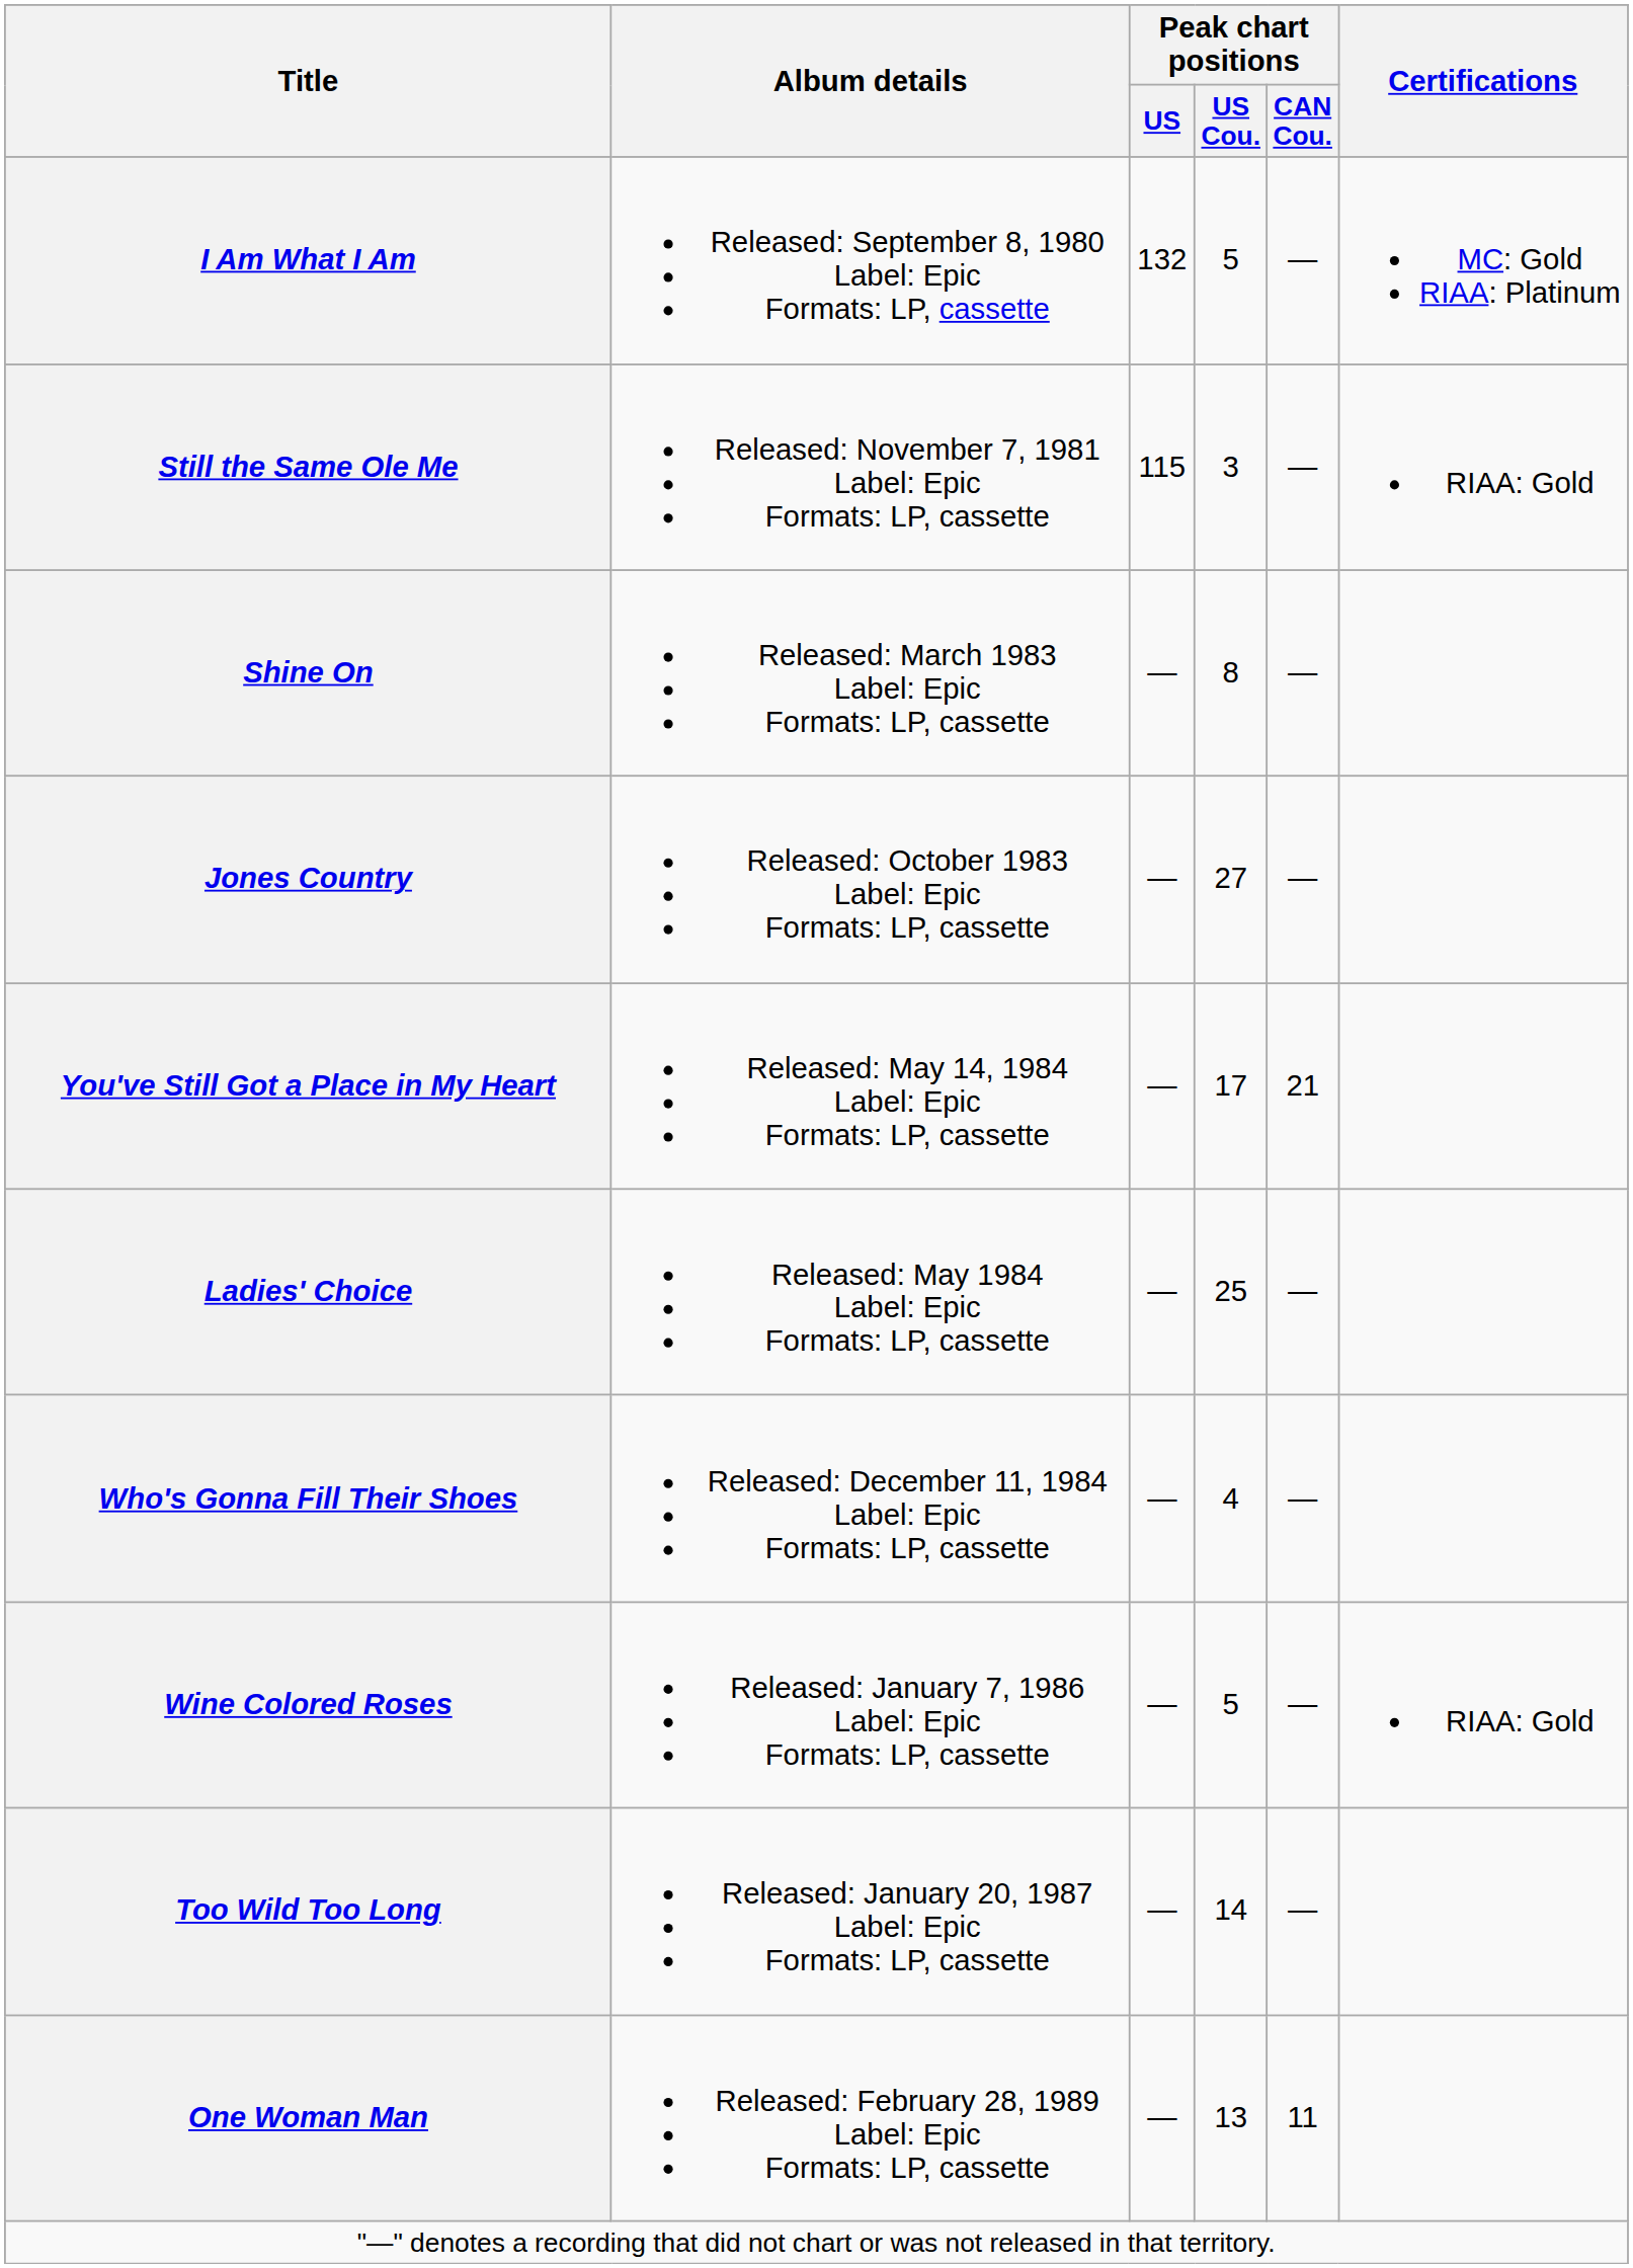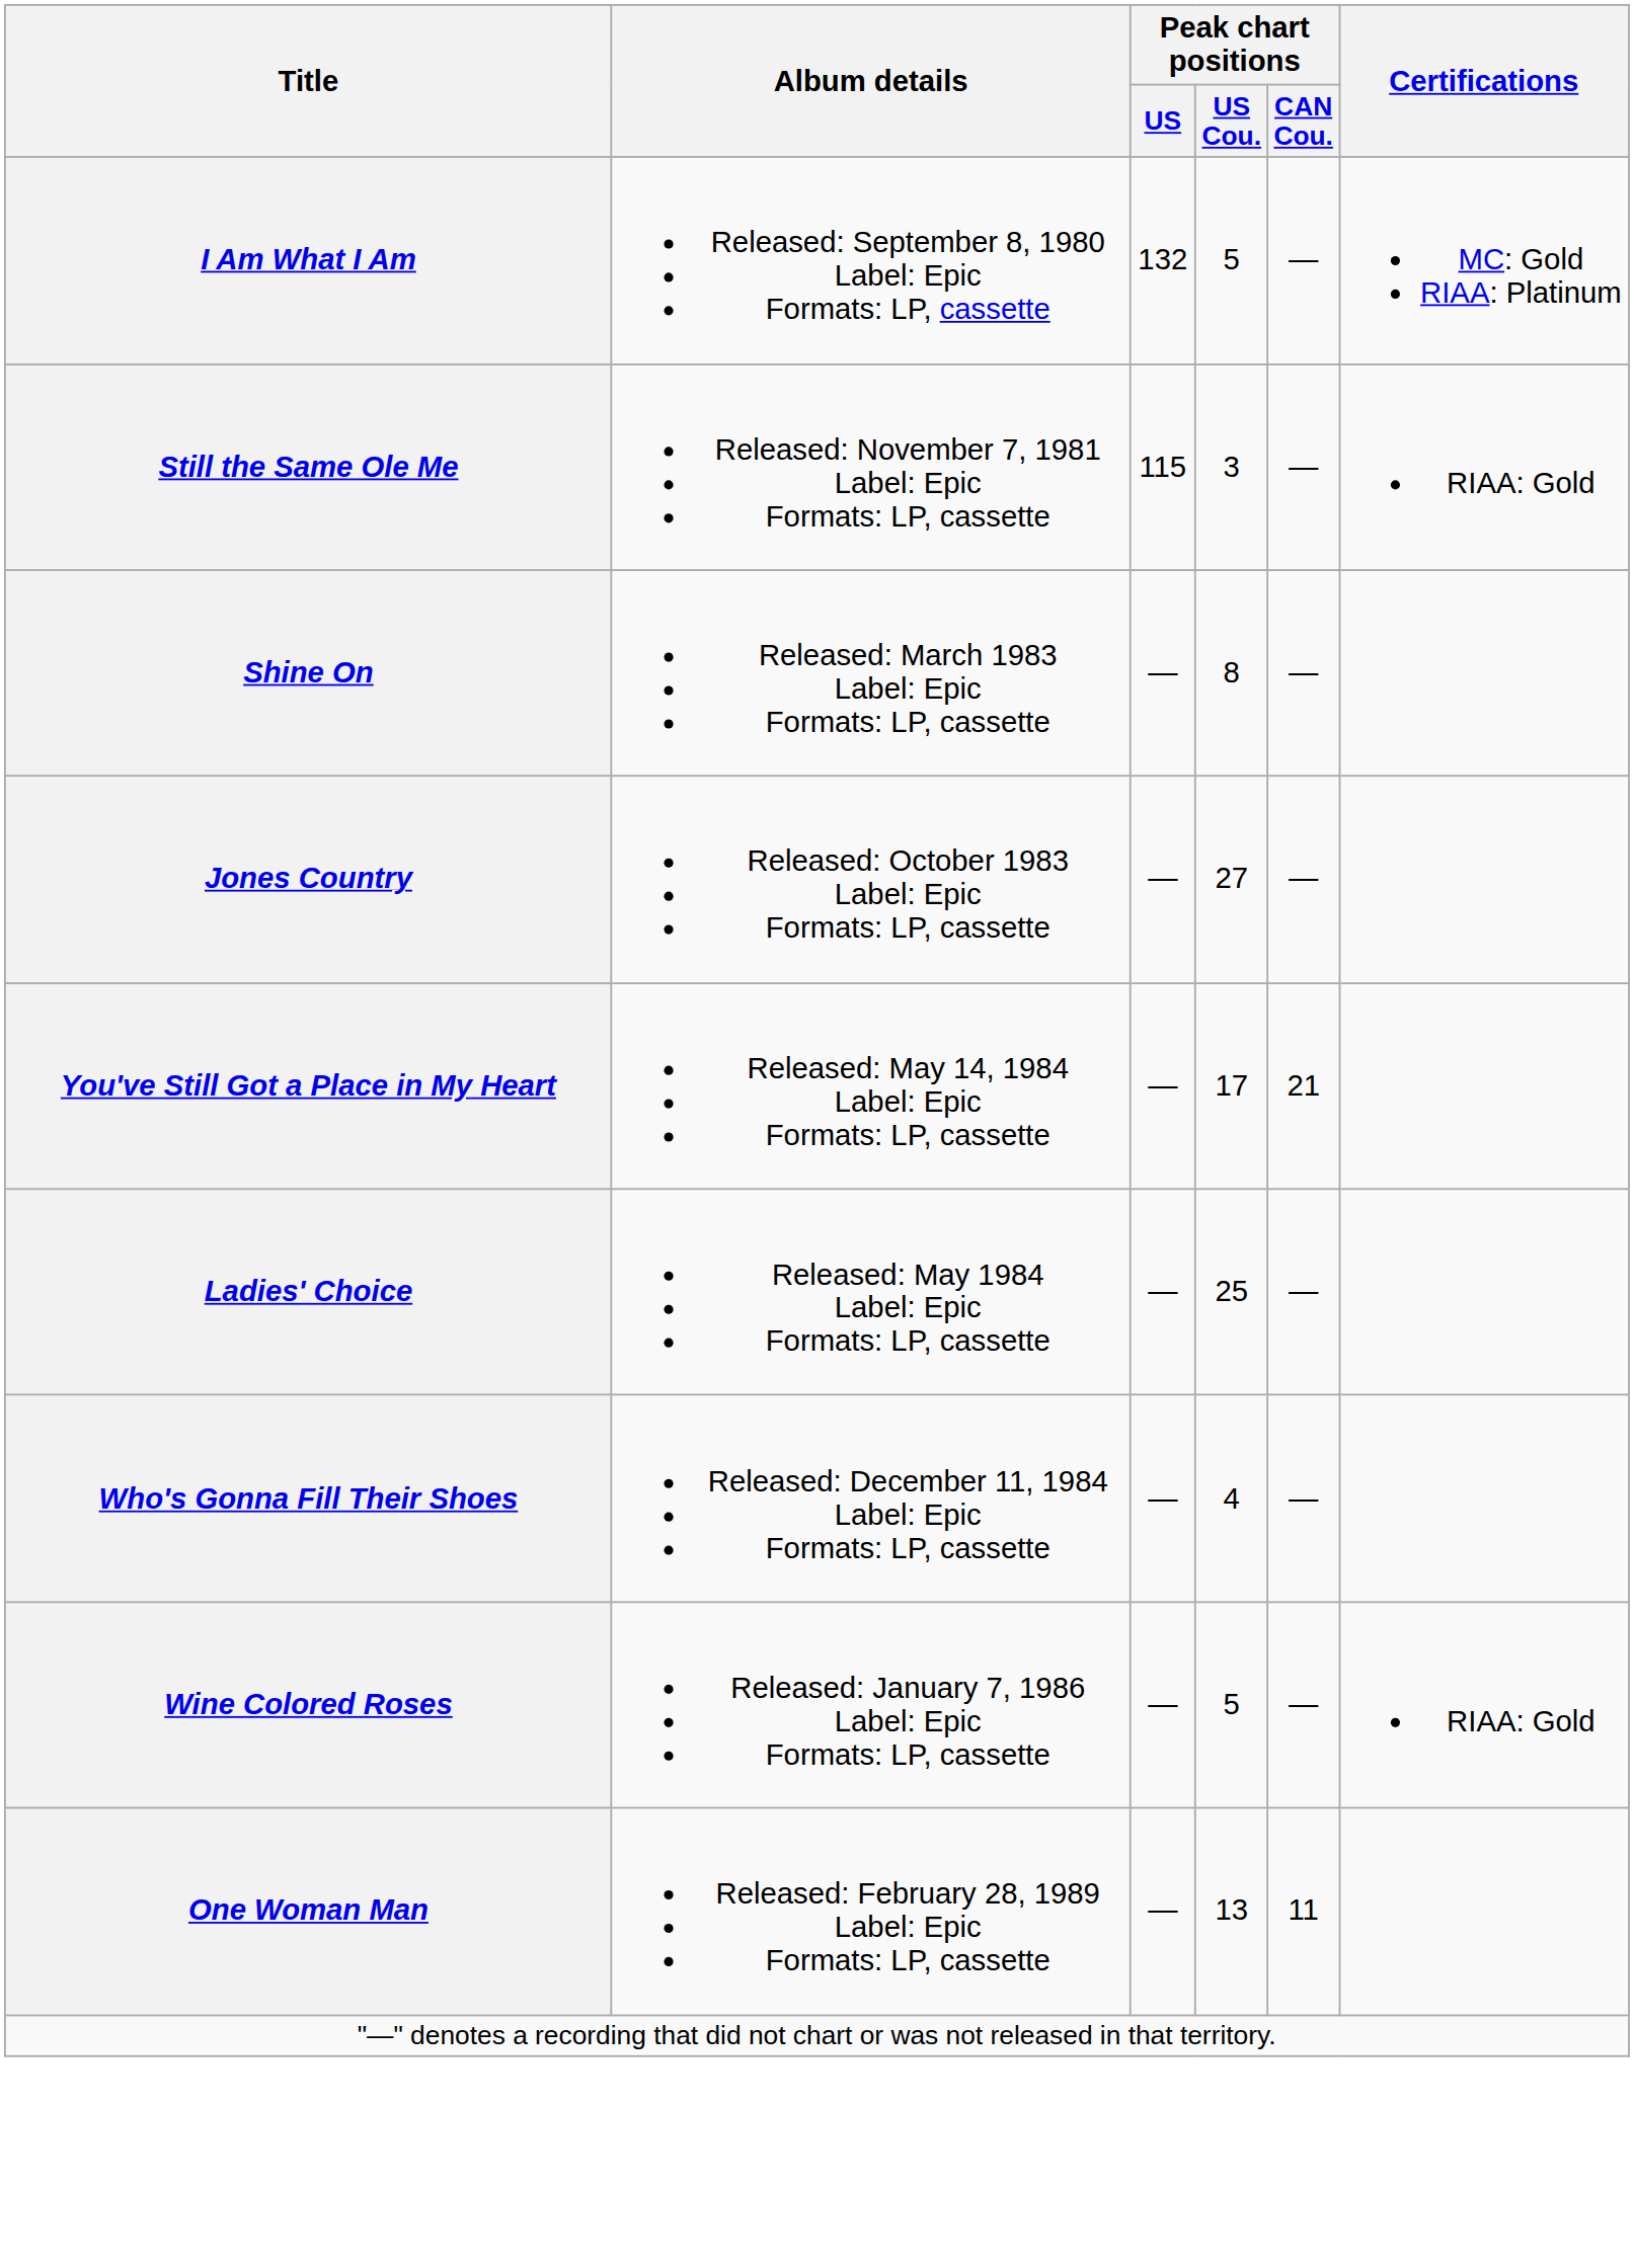 <table class="wikitable plainrowheaders" style="text-align:center;">
 <tr>
 <th scope="col" rowspan="2" style="width:20em;">Title</th>
 <th scope="col" rowspan="2" style="width:17em;">Album details</th>
 <th scope="col" colspan="3">Peak chart<br>positions</th>
 <th scope="col" rowspan="2"><a href='#'>Certifications</a></th>
 </tr>
 <tr>
 <th scope="col" style="width:2em;font-size:90%;"><a href='#'>US</a><br></th>
 <th scope="col" style="width:2em;font-size:90%;"><a href='#'>US<br>Cou.</a><br></th>
 <th scope="col" style="width:2em;font-size:90%;"><a href='#'>CAN<br>Cou.</a><br></th>
 </tr>
 <tr>
 <th scope="row"><em><a href='#'>I Am What I Am</a></em></th>
 <td><br><ul><li>Released: September 8, 1980</li><li>Label: Epic</li><li>Formats: LP, <a href='#'>cassette</a></li></ul></td>
 <td>132</td>
 <td>5</td>
 <td>—</td>
 <td><br><ul><li><a href='#'>MC</a>: Gold</li><li><a href='#'>RIAA</a>: Platinum</li></ul></td>
 </tr>
 <tr>
 <th scope="row"><em><a href='#'>Still the Same Ole Me</a></em></th>
 <td><br><ul><li>Released: November 7, 1981</li><li>Label: Epic</li><li>Formats: LP, cassette</li></ul></td>
 <td>115</td>
 <td>3</td>
 <td>—</td>
 <td><br><ul><li>RIAA: Gold</li></ul></td>
 </tr>
 <tr>
 <th scope="row"><em><a href='#'>Shine On</a></em></th>
 <td><br><ul><li>Released: March 1983</li><li>Label: Epic</li><li>Formats: LP, cassette</li></ul></td>
 <td>—</td>
 <td>8</td>
 <td>—</td>
 <td></td>
 </tr>
 <tr>
 <th scope="row"><em><a href='#'>Jones Country</a></em></th>
 <td><br><ul><li>Released: October 1983</li><li>Label: Epic</li><li>Formats: LP, cassette</li></ul></td>
 <td>—</td>
 <td>27</td>
 <td>—</td>
 <td></td>
 </tr>
 <tr>
 <th scope="row"><em><a href='#'>You've Still Got a Place in My Heart</a></em></th>
 <td><br><ul><li>Released: May 14, 1984</li><li>Label: Epic</li><li>Formats: LP, cassette</li></ul></td>
 <td>—</td>
 <td>17</td>
 <td>21</td>
 <td></td>
 </tr>
 <tr>
 <th scope="row"><em><a href='#'>Ladies' Choice</a></em></th>
 <td><br><ul><li>Released: May 1984</li><li>Label: Epic</li><li>Formats: LP, cassette</li></ul></td>
 <td>—</td>
 <td>25</td>
 <td>—</td>
 <td></td>
 </tr>
 <tr>
 <th scope="row"><em><a href='#'>Who's Gonna Fill Their Shoes</a></em></th>
 <td><br><ul><li>Released: December 11, 1984</li><li>Label: Epic</li><li>Formats: LP, cassette</li></ul></td>
 <td>—</td>
 <td>4</td>
 <td>—</td>
 <td></td>
 </tr>
 <tr>
 <th scope="row"><em><a href='#'>Wine Colored Roses</a></em></th>
 <td><br><ul><li>Released: January 7, 1986</li><li>Label: Epic</li><li>Formats: LP, cassette</li></ul></td>
 <td>—</td>
 <td>5</td>
 <td>—</td>
 <td><br><ul><li>RIAA: Gold</li></ul></td>
 </tr>
 <tr>
-<th scope="row"><em><a href='#'>Too Wild Too Long</a></em></th>
-<td><br><ul><li>Released: January 20, 1987</li><li>Label: Epic</li><li>Formats: LP, cassette</li></ul></td>
-<td>—</td>
-<td>14</td>
-<td>—</td>
-<td></td>
-</tr>
-<tr>
 <th scope="row"><em><a href='#'>One Woman Man</a></em></th>
 <td><br><ul><li>Released: February 28, 1989</li><li>Label: Epic</li><li>Formats: LP, cassette</li></ul></td>
 <td>—</td>
 <td>13</td>
 <td>11</td>
 <td></td>
 </tr>
 <tr>
 <td colspan="6" style="font-size:90%">"—" denotes a recording that did not chart or was not released in that territory.</td>
 </tr>
 </table>
